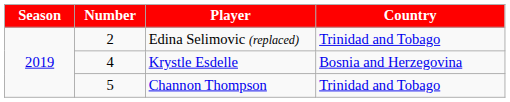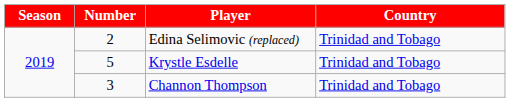 <table class="wikitable">
 <tr>
 <th width=70px style="background:red; color:white; text-align: center">Season</th>
 <th width=70px style="background:red; color:white">Number</th>
 <th width=180px style="background:red; color:white">Player</th>
 <th width=200px style="background:red; color:white">Country</th>
 </tr>
 <tr style="text-align:left;">
 <td rowspan="3" style="text-align:center;"><a href='#'>2019</a></td>
 <td align=center>2</td>
 <td>Edina Selimovic <small><em>(replaced)</em></small></td>
 <td> <a href='#'>Trinidad and Tobago</a></td>
 </tr>
 <tr style="text-align:left;">
-<td align=center>4</td>
+<td align=center>5</td>
 <td><a href='#'>Krystle Esdelle</a></td>
-<td> <a href='#'>Bosnia and Herzegovina</a></td>
+<td> <a href='#'>Trinidad and Tobago</a></td>
 </tr>
 <tr style="text-align:left;">
-<td align=center>5</td>
+<td align=center>3</td>
 <td><a href='#'>Channon Thompson</a></td>
 <td> <a href='#'>Trinidad and Tobago</a></td>
 </tr>
 </table>
